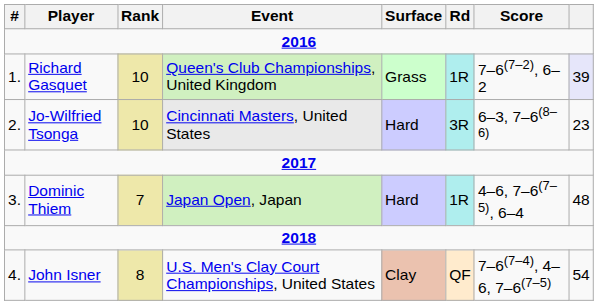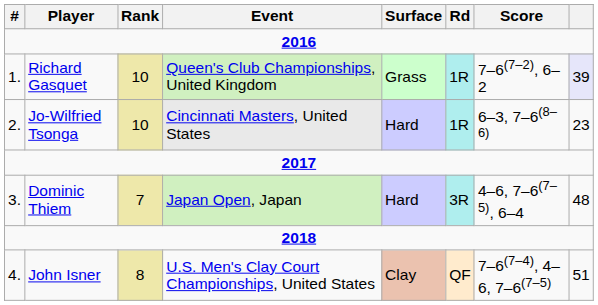 <table class="wikitable sortable">
 <tr>
 <th>#</th>
 <th>Player</th>
 <th>Rank</th>
 <th>Event</th>
 <th>Surface</th>
 <th>Rd</th>
 <th>Score</th>
 <th></th>
 </tr>
 <tr>
 <td colspan=8 style=text-align:center><strong><a href='#'>2016</a></strong></td>
 </tr>
 <tr>
 <td>1.</td>
 <td> <a href='#'>Richard Gasquet</a></td>
 <td style="text-align:center; background:#eee8aa;">10</td>
 <td bgcolor=d0f0c0><a href='#'>Queen's Club Championships</a>, United Kingdom</td>
 <td style="background:#cfc;">Grass</td>
 <td bgcolor=afeeee>1R</td>
 <td>7–6<sup>(7–2)</sup>, 6–2</td>
 <td align=center style="background: lavender;">39</td>
 </tr>
 <tr>
 <td>2.</td>
 <td> <a href='#'>Jo-Wilfried Tsonga</a></td>
 <td style="text-align:center; background:#eee8aa;">10</td>
 <td bgcolor=e9e9e9><a href='#'>Cincinnati Masters</a>, United States</td>
 <td style="background:#ccf;">Hard</td>
-<td bgcolor=afeeee>3R</td>
+<td bgcolor=afeeee>1R</td>
 <td>6–3, 7–6<sup>(8–6)</sup></td>
 <td align=center>23</td>
 </tr>
 <tr>
 <td colspan=8 style=text-align:center><strong><a href='#'>2017</a></strong></td>
 </tr>
 <tr>
 <td>3.</td>
 <td> <a href='#'>Dominic Thiem</a></td>
 <td style="text-align:center; background:#eee8aa;">7</td>
 <td bgcolor=d0f0c0><a href='#'>Japan Open</a>, Japan</td>
 <td style="background:#ccf;">Hard</td>
-<td bgcolor=afeeee>1R</td>
+<td bgcolor=afeeee>3R</td>
 <td>4–6, 7–6<sup>(7–5)</sup>, 6–4</td>
 <td align=center>48</td>
 </tr>
 <tr>
 <td colspan=8 style=text-align:center><strong><a href='#'>2018</a></strong></td>
 </tr>
 <tr>
 <td>4.</td>
 <td> <a href='#'>John Isner</a></td>
 <td style="text-align:center; background:#eee8aa;">8</td>
 <td><a href='#'>U.S. Men's Clay Court Championships</a>, United States</td>
 <td bgcolor=ebc2af>Clay</td>
 <td bgcolor=ffebcd>QF</td>
 <td>7–6<sup>(7–4)</sup>, 4–6, 7–6<sup>(7–5)</sup></td>
-<td align=center>54</td>
+<td align=center>51</td>
 </tr>
 </table>
